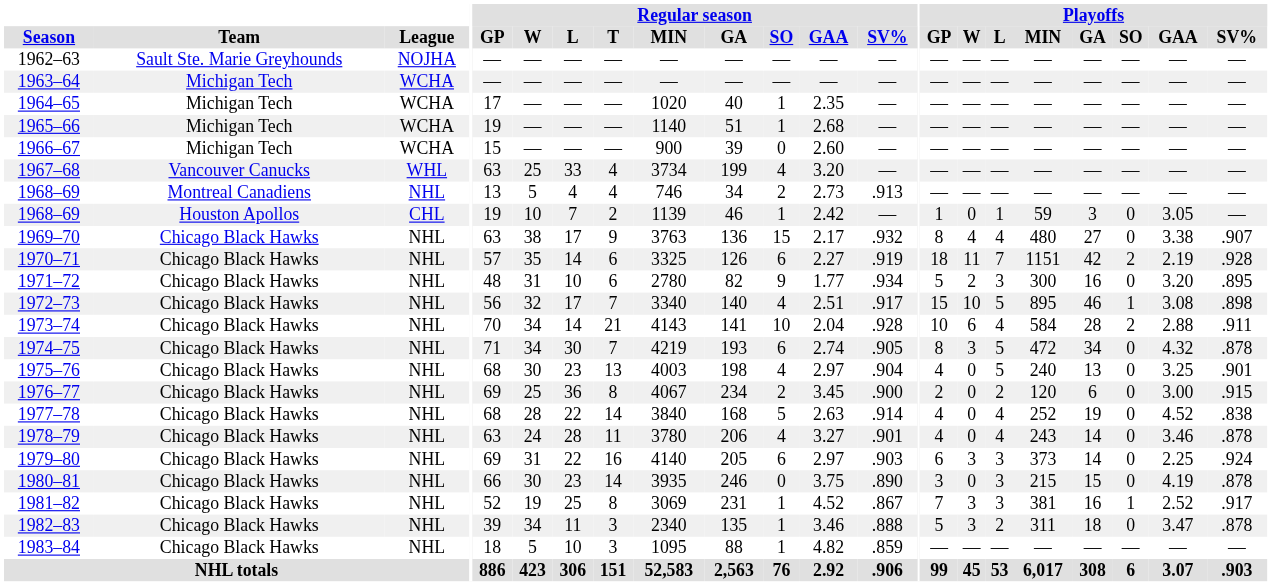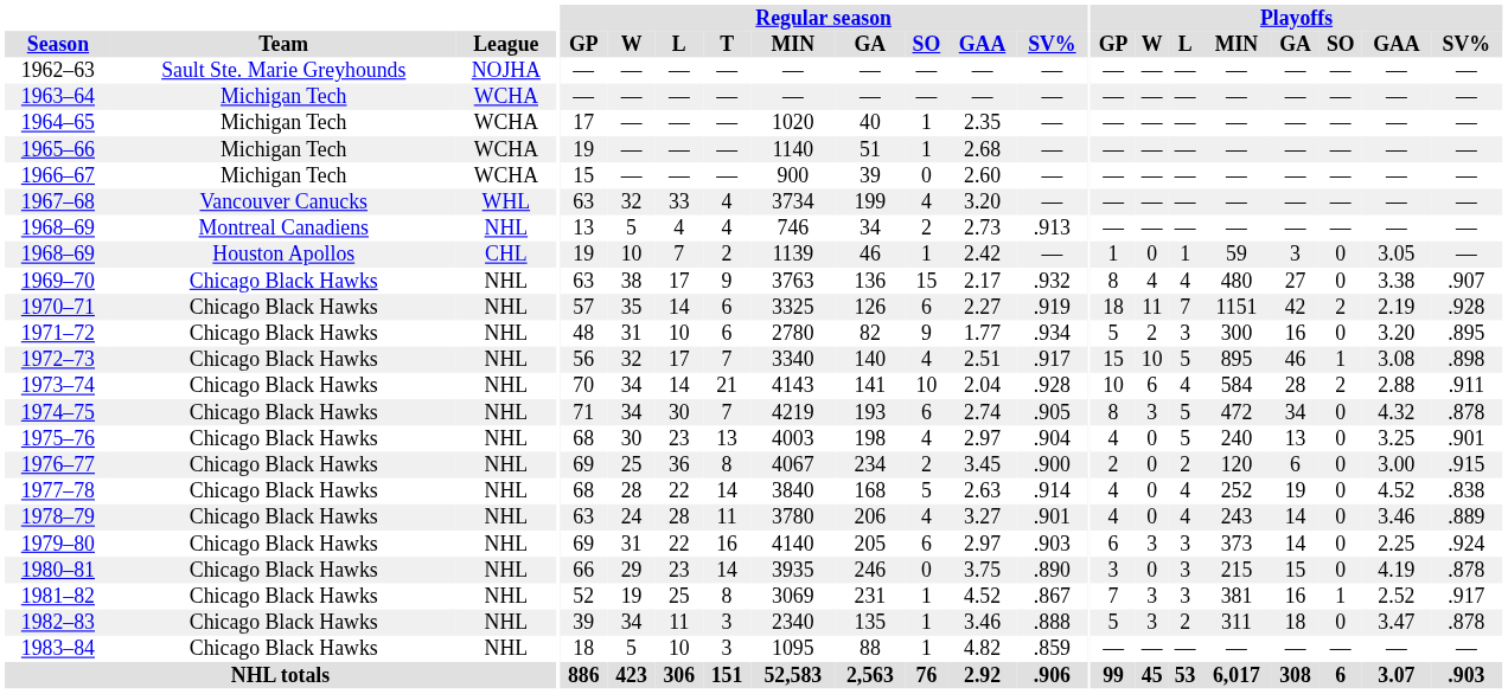 <table border="0" cellpadding="1" cellspacing="0" style="width:90%; text-align:center;">
 <tr bgcolor="#e0e0e0">
 <th colspan="3" bgcolor="#ffffff"></th>
 <th rowspan="99" bgcolor="#ffffff"></th>
 <th colspan="9" bgcolor="#e0e0e0"><a href='#'>Regular season</a></th>
 <th rowspan="99" bgcolor="#ffffff"></th>
 <th colspan="8" bgcolor="#e0e0e0"><a href='#'>Playoffs</a></th>
 </tr>
 <tr bgcolor="#e0e0e0">
 <th><a href='#'>Season</a></th>
 <th>Team</th>
 <th>League</th>
 <th>GP</th>
 <th>W</th>
 <th>L</th>
 <th>T</th>
 <th>MIN</th>
 <th>GA</th>
 <th><a href='#'>SO</a></th>
 <th><a href='#'>GAA</a></th>
 <th><a href='#'>SV%</a></th>
 <th>GP</th>
 <th>W</th>
 <th>L</th>
 <th>MIN</th>
 <th>GA</th>
 <th>SO</th>
 <th>GAA</th>
 <th>SV%</th>
 </tr>
 <tr>
 <td>1962–63</td>
 <td><a href='#'>Sault Ste. Marie Greyhounds</a></td>
 <td><a href='#'>NOJHA</a></td>
 <td>—</td>
 <td>—</td>
 <td>—</td>
 <td>—</td>
 <td>—</td>
 <td>—</td>
 <td>—</td>
 <td>—</td>
 <td>—</td>
 <td>—</td>
 <td>—</td>
 <td>—</td>
 <td>—</td>
 <td>—</td>
 <td>—</td>
 <td>—</td>
 <td>—</td>
 </tr>
 <tr bgcolor="#f0f0f0">
 <td><a href='#'>1963–64</a></td>
 <td><a href='#'>Michigan Tech</a></td>
 <td><a href='#'>WCHA</a></td>
 <td>—</td>
 <td>—</td>
 <td>—</td>
 <td>—</td>
 <td>—</td>
 <td>—</td>
 <td>—</td>
 <td>—</td>
 <td>—</td>
 <td>—</td>
 <td>—</td>
 <td>—</td>
 <td>—</td>
 <td>—</td>
 <td>—</td>
 <td>—</td>
 <td>—</td>
 </tr>
 <tr>
 <td><a href='#'>1964–65</a></td>
 <td>Michigan Tech</td>
 <td>WCHA</td>
 <td>17</td>
 <td>—</td>
 <td>—</td>
 <td>—</td>
 <td>1020</td>
 <td>40</td>
 <td>1</td>
 <td>2.35</td>
 <td>—</td>
 <td>—</td>
 <td>—</td>
 <td>—</td>
 <td>—</td>
 <td>—</td>
 <td>—</td>
 <td>—</td>
 <td>—</td>
 </tr>
 <tr bgcolor="#f0f0f0">
 <td><a href='#'>1965–66</a></td>
 <td>Michigan Tech</td>
 <td>WCHA</td>
 <td>19</td>
 <td>—</td>
 <td>—</td>
 <td>—</td>
 <td>1140</td>
 <td>51</td>
 <td>1</td>
 <td>2.68</td>
 <td>—</td>
 <td>—</td>
 <td>—</td>
 <td>—</td>
 <td>—</td>
 <td>—</td>
 <td>—</td>
 <td>—</td>
 <td>—</td>
 </tr>
 <tr>
 <td><a href='#'>1966–67</a></td>
 <td>Michigan Tech</td>
 <td>WCHA</td>
 <td>15</td>
 <td>—</td>
 <td>—</td>
 <td>—</td>
 <td>900</td>
 <td>39</td>
 <td>0</td>
 <td>2.60</td>
 <td>—</td>
 <td>—</td>
 <td>—</td>
 <td>—</td>
 <td>—</td>
 <td>—</td>
 <td>—</td>
 <td>—</td>
 <td>—</td>
 </tr>
 <tr bgcolor="#f0f0f0">
 <td><a href='#'>1967–68</a></td>
 <td><a href='#'>Vancouver Canucks</a></td>
 <td><a href='#'>WHL</a></td>
 <td>63</td>
-<td>25</td>
+<td>32</td>
 <td>33</td>
 <td>4</td>
 <td>3734</td>
 <td>199</td>
 <td>4</td>
 <td>3.20</td>
 <td>—</td>
 <td>—</td>
 <td>—</td>
 <td>—</td>
 <td>—</td>
 <td>—</td>
 <td>—</td>
 <td>—</td>
 <td>—</td>
 </tr>
 <tr>
 <td><a href='#'>1968–69</a></td>
 <td><a href='#'>Montreal Canadiens</a></td>
 <td><a href='#'>NHL</a></td>
 <td>13</td>
 <td>5</td>
 <td>4</td>
 <td>4</td>
 <td>746</td>
 <td>34</td>
 <td>2</td>
 <td>2.73</td>
 <td>.913</td>
 <td>—</td>
 <td>—</td>
 <td>—</td>
 <td>—</td>
 <td>—</td>
 <td>—</td>
 <td>—</td>
 <td>—</td>
 </tr>
 <tr bgcolor="#f0f0f0">
 <td><a href='#'>1968–69</a></td>
 <td><a href='#'>Houston Apollos</a></td>
 <td><a href='#'>CHL</a></td>
 <td>19</td>
 <td>10</td>
 <td>7</td>
 <td>2</td>
 <td>1139</td>
 <td>46</td>
 <td>1</td>
 <td>2.42</td>
 <td>—</td>
 <td>1</td>
 <td>0</td>
 <td>1</td>
 <td>59</td>
 <td>3</td>
 <td>0</td>
 <td>3.05</td>
 <td>—</td>
 </tr>
 <tr>
 <td><a href='#'>1969–70</a></td>
 <td><a href='#'>Chicago Black Hawks</a></td>
 <td>NHL</td>
 <td>63</td>
 <td>38</td>
 <td>17</td>
 <td>9</td>
 <td>3763</td>
 <td>136</td>
 <td>15</td>
 <td>2.17</td>
 <td>.932</td>
 <td>8</td>
 <td>4</td>
 <td>4</td>
 <td>480</td>
 <td>27</td>
 <td>0</td>
 <td>3.38</td>
 <td>.907</td>
 </tr>
 <tr bgcolor="#f0f0f0">
 <td><a href='#'>1970–71</a></td>
 <td>Chicago Black Hawks</td>
 <td>NHL</td>
 <td>57</td>
 <td>35</td>
 <td>14</td>
 <td>6</td>
 <td>3325</td>
 <td>126</td>
 <td>6</td>
 <td>2.27</td>
 <td>.919</td>
 <td>18</td>
 <td>11</td>
 <td>7</td>
 <td>1151</td>
 <td>42</td>
 <td>2</td>
 <td>2.19</td>
 <td>.928</td>
 </tr>
 <tr>
 <td><a href='#'>1971–72</a></td>
 <td>Chicago Black Hawks</td>
 <td>NHL</td>
 <td>48</td>
 <td>31</td>
 <td>10</td>
 <td>6</td>
 <td>2780</td>
 <td>82</td>
 <td>9</td>
 <td>1.77</td>
 <td>.934</td>
 <td>5</td>
 <td>2</td>
 <td>3</td>
 <td>300</td>
 <td>16</td>
 <td>0</td>
 <td>3.20</td>
 <td>.895</td>
 </tr>
 <tr bgcolor="#f0f0f0">
 <td><a href='#'>1972–73</a></td>
 <td>Chicago Black Hawks</td>
 <td>NHL</td>
 <td>56</td>
 <td>32</td>
 <td>17</td>
 <td>7</td>
 <td>3340</td>
 <td>140</td>
 <td>4</td>
 <td>2.51</td>
 <td>.917</td>
 <td>15</td>
 <td>10</td>
 <td>5</td>
 <td>895</td>
 <td>46</td>
 <td>1</td>
 <td>3.08</td>
 <td>.898</td>
 </tr>
 <tr>
 <td><a href='#'>1973–74</a></td>
 <td>Chicago Black Hawks</td>
 <td>NHL</td>
 <td>70</td>
 <td>34</td>
 <td>14</td>
 <td>21</td>
 <td>4143</td>
 <td>141</td>
 <td>10</td>
 <td>2.04</td>
 <td>.928</td>
 <td>10</td>
 <td>6</td>
 <td>4</td>
 <td>584</td>
 <td>28</td>
 <td>2</td>
 <td>2.88</td>
 <td>.911</td>
 </tr>
 <tr bgcolor="#f0f0f0">
 <td><a href='#'>1974–75</a></td>
 <td>Chicago Black Hawks</td>
 <td>NHL</td>
 <td>71</td>
 <td>34</td>
 <td>30</td>
 <td>7</td>
 <td>4219</td>
 <td>193</td>
 <td>6</td>
 <td>2.74</td>
 <td>.905</td>
 <td>8</td>
 <td>3</td>
 <td>5</td>
 <td>472</td>
 <td>34</td>
 <td>0</td>
 <td>4.32</td>
 <td>.878</td>
 </tr>
 <tr>
 <td><a href='#'>1975–76</a></td>
 <td>Chicago Black Hawks</td>
 <td>NHL</td>
 <td>68</td>
 <td>30</td>
 <td>23</td>
 <td>13</td>
 <td>4003</td>
 <td>198</td>
 <td>4</td>
 <td>2.97</td>
 <td>.904</td>
 <td>4</td>
 <td>0</td>
 <td>5</td>
 <td>240</td>
 <td>13</td>
 <td>0</td>
 <td>3.25</td>
 <td>.901</td>
 </tr>
 <tr bgcolor="#f0f0f0">
 <td><a href='#'>1976–77</a></td>
 <td>Chicago Black Hawks</td>
 <td>NHL</td>
 <td>69</td>
 <td>25</td>
 <td>36</td>
 <td>8</td>
 <td>4067</td>
 <td>234</td>
 <td>2</td>
 <td>3.45</td>
 <td>.900</td>
 <td>2</td>
 <td>0</td>
 <td>2</td>
 <td>120</td>
 <td>6</td>
 <td>0</td>
 <td>3.00</td>
 <td>.915</td>
 </tr>
 <tr>
 <td><a href='#'>1977–78</a></td>
 <td>Chicago Black Hawks</td>
 <td>NHL</td>
 <td>68</td>
 <td>28</td>
 <td>22</td>
 <td>14</td>
 <td>3840</td>
 <td>168</td>
 <td>5</td>
 <td>2.63</td>
 <td>.914</td>
 <td>4</td>
 <td>0</td>
 <td>4</td>
 <td>252</td>
 <td>19</td>
 <td>0</td>
 <td>4.52</td>
 <td>.838</td>
 </tr>
 <tr bgcolor="#f0f0f0">
 <td><a href='#'>1978–79</a></td>
 <td>Chicago Black Hawks</td>
 <td>NHL</td>
 <td>63</td>
 <td>24</td>
 <td>28</td>
 <td>11</td>
 <td>3780</td>
 <td>206</td>
 <td>4</td>
 <td>3.27</td>
 <td>.901</td>
 <td>4</td>
 <td>0</td>
 <td>4</td>
 <td>243</td>
 <td>14</td>
 <td>0</td>
 <td>3.46</td>
-<td>.878</td>
+<td>.889</td>
 </tr>
 <tr>
 <td><a href='#'>1979–80</a></td>
 <td>Chicago Black Hawks</td>
 <td>NHL</td>
 <td>69</td>
 <td>31</td>
 <td>22</td>
 <td>16</td>
 <td>4140</td>
 <td>205</td>
 <td>6</td>
 <td>2.97</td>
 <td>.903</td>
 <td>6</td>
 <td>3</td>
 <td>3</td>
 <td>373</td>
 <td>14</td>
 <td>0</td>
 <td>2.25</td>
 <td>.924</td>
 </tr>
 <tr bgcolor="#f0f0f0">
 <td><a href='#'>1980–81</a></td>
 <td>Chicago Black Hawks</td>
 <td>NHL</td>
 <td>66</td>
-<td>30</td>
+<td>29</td>
 <td>23</td>
 <td>14</td>
 <td>3935</td>
 <td>246</td>
 <td>0</td>
 <td>3.75</td>
 <td>.890</td>
 <td>3</td>
 <td>0</td>
 <td>3</td>
 <td>215</td>
 <td>15</td>
 <td>0</td>
 <td>4.19</td>
 <td>.878</td>
 </tr>
 <tr>
 <td><a href='#'>1981–82</a></td>
 <td>Chicago Black Hawks</td>
 <td>NHL</td>
 <td>52</td>
 <td>19</td>
 <td>25</td>
 <td>8</td>
 <td>3069</td>
 <td>231</td>
 <td>1</td>
 <td>4.52</td>
 <td>.867</td>
 <td>7</td>
 <td>3</td>
 <td>3</td>
 <td>381</td>
 <td>16</td>
 <td>1</td>
 <td>2.52</td>
 <td>.917</td>
 </tr>
 <tr bgcolor="#f0f0f0">
 <td><a href='#'>1982–83</a></td>
 <td>Chicago Black Hawks</td>
 <td>NHL</td>
 <td>39</td>
 <td>34</td>
 <td>11</td>
 <td>3</td>
 <td>2340</td>
 <td>135</td>
 <td>1</td>
 <td>3.46</td>
 <td>.888</td>
 <td>5</td>
 <td>3</td>
 <td>2</td>
 <td>311</td>
 <td>18</td>
 <td>0</td>
 <td>3.47</td>
 <td>.878</td>
 </tr>
 <tr>
 <td><a href='#'>1983–84</a></td>
 <td>Chicago Black Hawks</td>
 <td>NHL</td>
 <td>18</td>
 <td>5</td>
 <td>10</td>
 <td>3</td>
 <td>1095</td>
 <td>88</td>
 <td>1</td>
 <td>4.82</td>
 <td>.859</td>
 <td>—</td>
 <td>—</td>
 <td>—</td>
 <td>—</td>
 <td>—</td>
 <td>—</td>
 <td>—</td>
 <td>—</td>
 </tr>
 <tr bgcolor="#e0e0e0">
 <th colspan="3">NHL totals</th>
 <th>886</th>
 <th>423</th>
 <th>306</th>
 <th>151</th>
 <th>52,583</th>
 <th>2,563</th>
 <th>76</th>
 <th>2.92</th>
 <th>.906</th>
 <th>99</th>
 <th>45</th>
 <th>53</th>
 <th>6,017</th>
 <th>308</th>
 <th>6</th>
 <th>3.07</th>
 <th>.903</th>
 </tr>
 </table>
